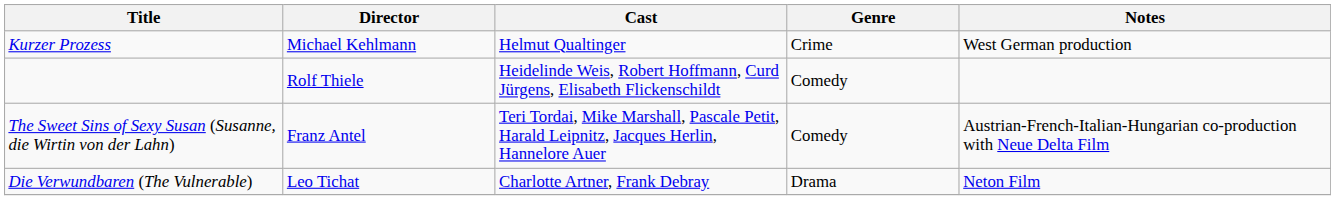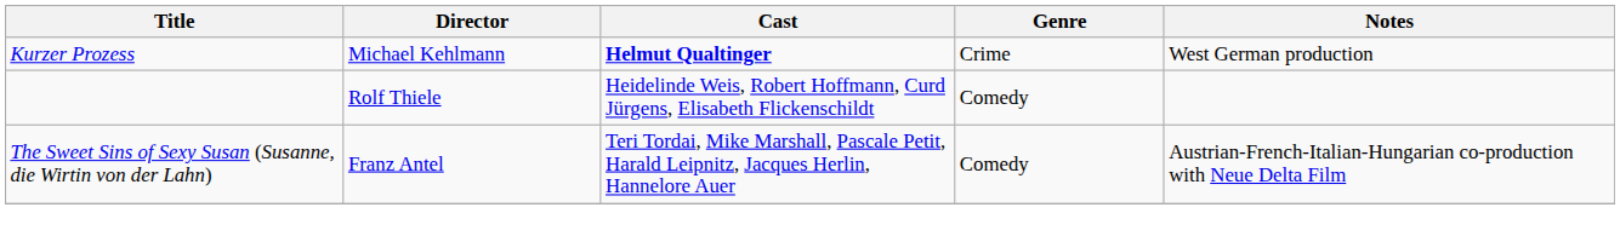 <table class="wikitable" width= "100%">
 <tr>
 <th width=21%>Title</th>
 <th width=16%>Director</th>
 <th width=22%>Cast</th>
 <th width=13%>Genre</th>
 <th width=28%>Notes</th>
 </tr>
 <tr>
 <td><em><a href='#'>Kurzer Prozess</a></em></td>
 <td><a href='#'>Michael Kehlmann</a></td>
-<td><a href='#'>Helmut Qualtinger</a></td>
+<td><strong><a href='#'>Helmut Qualtinger</a></strong></td>
 <td>Crime</td>
 <td>West German production</td>
 </tr>
 <tr>
 <td><em></em></td>
 <td><a href='#'>Rolf Thiele</a></td>
 <td><a href='#'>Heidelinde Weis</a>, <a href='#'>Robert Hoffmann</a>, <a href='#'>Curd Jürgens</a>, <a href='#'>Elisabeth Flickenschildt</a></td>
 <td>Comedy</td>
 <td></td>
 </tr>
 <tr>
 <td><em><a href='#'>The Sweet Sins of Sexy Susan</a></em> (<em>Susanne, die Wirtin von der Lahn</em>)</td>
 <td><a href='#'>Franz Antel</a></td>
 <td><a href='#'>Teri Tordai</a>, <a href='#'>Mike Marshall</a>, <a href='#'>Pascale Petit</a>, <a href='#'>Harald Leipnitz</a>, <a href='#'>Jacques Herlin</a>, <a href='#'>Hannelore Auer</a></td>
 <td>Comedy</td>
 <td>Austrian-French-Italian-Hungarian co-production with <a href='#'>Neue Delta Film</a></td>
 </tr>
 <tr>
-<td><em><a href='#'>Die Verwundbaren</a></em> (<em>The Vulnerable</em>)</td>
-<td><a href='#'>Leo Tichat</a></td>
-<td><a href='#'>Charlotte Artner</a>, <a href='#'>Frank Debray</a></td>
-<td>Drama</td>
-<td><a href='#'>Neton Film</a></td>
-</tr>
-<tr>
 </tr>
 </table>
